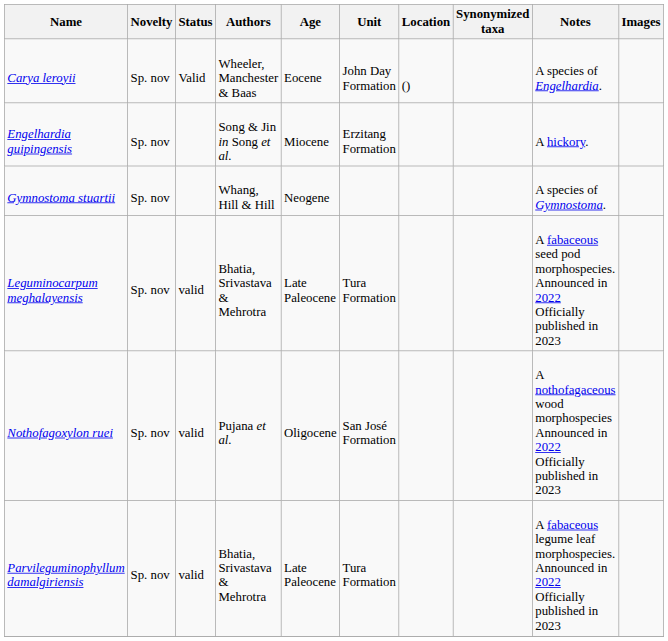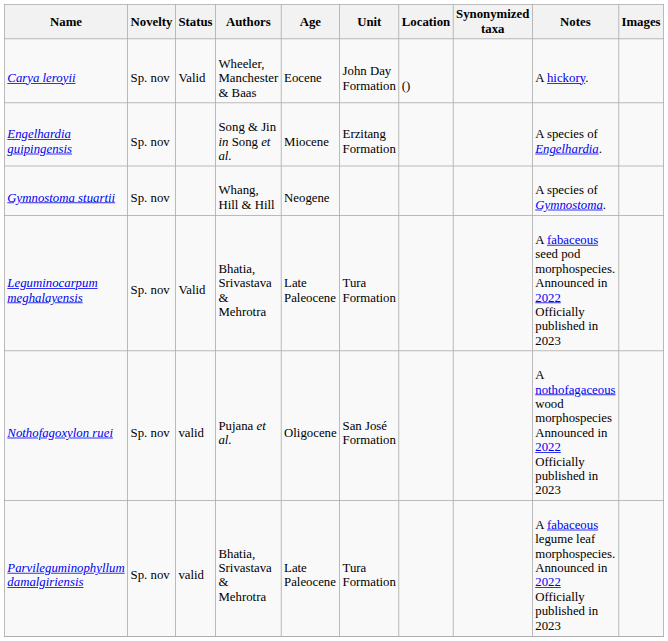 <table class="wikitable sortable" align="center" width="100%">
 <tr>
 <th>Name</th>
 <th>Novelty</th>
 <th>Status</th>
 <th>Authors</th>
 <th>Age</th>
 <th>Unit</th>
 <th>Location</th>
 <th>Synonymized taxa</th>
 <th>Notes</th>
 <th>Images</th>
 </tr>
 <tr>
 <td><br><em><a href='#'>Carya leroyii</a></em></td>
 <td><br>Sp. nov</td>
 <td><br>Valid</td>
 <td><br>Wheeler, Manchester & Baas</td>
 <td><br>Eocene</td>
 <td><br>John Day Formation</td>
 <td><br><br>()</td>
 <td></td>
-<td><br>A species of <em><a href='#'>Engelhardia</a></em>.</td>
+<td><br>A <a href='#'>hickory</a>.</td>
 <td></td>
 </tr>
 <tr>
 <td><br><em><a href='#'>Engelhardia guipingensis</a></em></td>
 <td><br>Sp. nov</td>
 <td></td>
 <td><br>Song & Jin <em>in</em> Song <em>et al.</em></td>
 <td><br>Miocene</td>
 <td><br>Erzitang Formation</td>
 <td><br></td>
 <td></td>
-<td><br>A <a href='#'>hickory</a>.</td>
+<td><br>A species of <em><a href='#'>Engelhardia</a></em>.</td>
 <td></td>
 </tr>
 <tr>
 <td><br><em><a href='#'>Gymnostoma stuartii</a></em></td>
 <td><br>Sp. nov</td>
 <td></td>
 <td><br>Whang, Hill & Hill</td>
 <td><br>Neogene</td>
 <td></td>
 <td><br></td>
 <td></td>
 <td><br>A species of <em><a href='#'>Gymnostoma</a></em>.</td>
 <td></td>
 </tr>
 <tr>
 <td><br><em><a href='#'>Leguminocarpum meghalayensis</a></em></td>
 <td><br>Sp. nov</td>
-<td><br>valid</td>
+<td><br>Valid</td>
 <td><br>Bhatia, Srivastava & Mehrotra</td>
 <td><br>Late Paleocene</td>
 <td><br>Tura Formation</td>
 <td><br></td>
 <td></td>
 <td><br>A <a href='#'>fabaceous</a> seed pod morphospecies.<br> Announced in <a href='#'>2022</a><br>Officially published in 2023</td>
 <td></td>
 </tr>
 <tr>
 <td><br><em><a href='#'>Nothofagoxylon ruei</a></em></td>
 <td><br>Sp. nov</td>
 <td><br>valid</td>
 <td><br>Pujana <em>et al.</em></td>
 <td><br>Oligocene</td>
 <td><br>San José Formation</td>
 <td><br></td>
 <td></td>
 <td><br>A <a href='#'>nothofagaceous</a> wood morphospecies<br>Announced in <a href='#'>2022</a><br>Officially published in 2023</td>
 <td></td>
 </tr>
 <tr>
 <td><br><em><a href='#'>Parvileguminophyllum damalgiriensis</a></em></td>
 <td><br>Sp. nov</td>
 <td><br>valid</td>
 <td><br>Bhatia, Srivastava & Mehrotra</td>
 <td><br>Late Paleocene</td>
 <td><br>Tura Formation</td>
 <td><br></td>
 <td></td>
 <td><br>A <a href='#'>fabaceous</a> legume leaf morphospecies.<br> Announced in <a href='#'>2022</a><br>Officially published in 2023</td>
 <td></td>
 </tr>
 <tr>
 </tr>
 </table>
